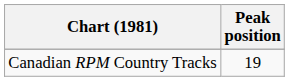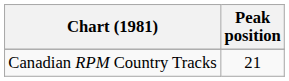 <table class="wikitable sortable">
 <tr>
 <th align="left">Chart (1981)</th>
 <th align="center">Peak<br>position</th>
 </tr>
 <tr>
 </tr>
 <tr>
 </tr>
 <tr>
 <td align="left">Canadian <em>RPM</em> Country Tracks</td>
-<td align="center">19</td>
+<td align="center">21</td>
 </tr>
 </table>
